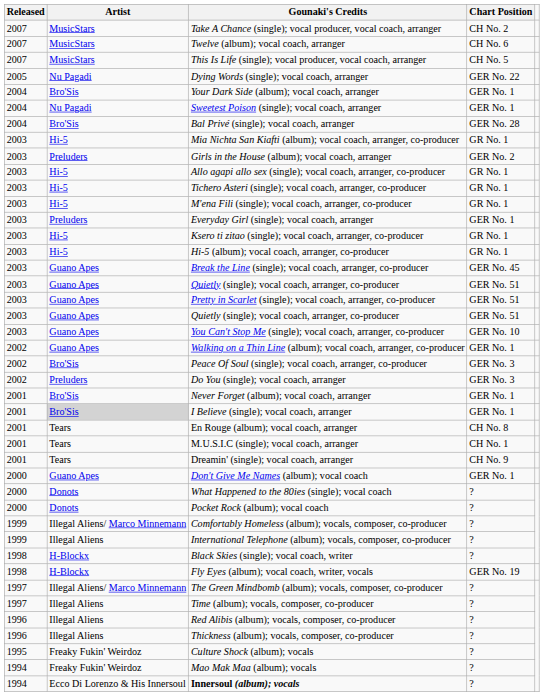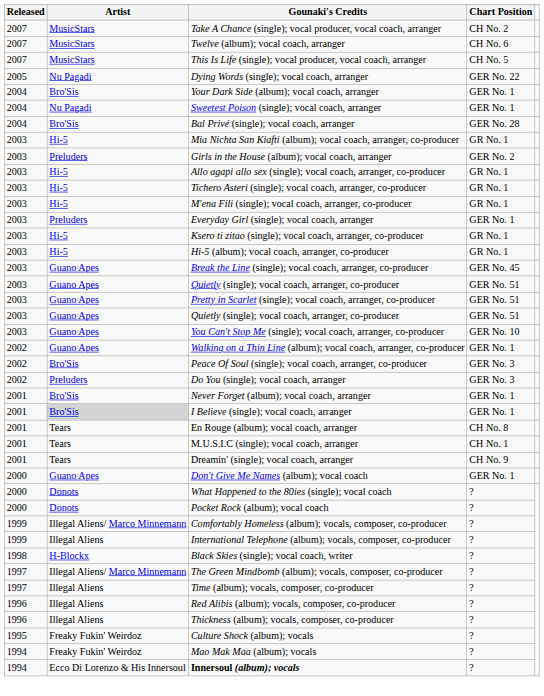 <table class="wikitable"|>
 <tr bgcolor=#dddddd>
 <th>Released</th>
 <th>Artist</th>
 <th>Gounaki's Credits</th>
 <th>Chart Position</th>
 </tr>
 <tr>
 <td>2007</td>
 <td><a href='#'>MusicStars</a></td>
 <td><em>Take A Chance</em> (single); vocal producer, vocal coach, arranger</td>
 <td>CH No. 2</td>
 <td></td>
 </tr>
 <tr>
 <td>2007</td>
 <td><a href='#'>MusicStars</a></td>
 <td><em>Twelve</em> (album); vocal coach, arranger</td>
 <td>CH No. 6</td>
 <td></td>
 </tr>
 <tr>
 <td>2007</td>
 <td><a href='#'>MusicStars</a></td>
 <td><em>This Is Life</em> (single); vocal producer, vocal coach, arranger</td>
 <td>CH No. 5</td>
 <td></td>
 </tr>
 <tr>
 <td>2005</td>
 <td><a href='#'>Nu Pagadi</a></td>
 <td><em>Dying Words </em> (single); vocal coach, arranger</td>
 <td>GER No. 22</td>
 <td></td>
 </tr>
 <tr>
 <td>2004</td>
 <td><a href='#'>Bro'Sis</a></td>
 <td><em> Your Dark Side </em> (album); vocal coach, arranger</td>
 <td>GER No. 1</td>
 <td></td>
 </tr>
 <tr>
 <td>2004</td>
 <td><a href='#'>Nu Pagadi</a></td>
 <td><em> <a href='#'>Sweetest Poison</a> </em> (single); vocal coach, arranger</td>
 <td>GER No. 1</td>
 <td></td>
 </tr>
 <tr>
 <td>2004</td>
 <td><a href='#'>Bro'Sis</a></td>
 <td><em> Bal Privé </em> (single); vocal coach, arranger</td>
 <td>GER No. 28</td>
 <td></td>
 </tr>
 <tr>
 <td>2003</td>
 <td><a href='#'>Hi-5</a></td>
 <td><em> Mia Nichta San Kiafti </em> (album); vocal coach, arranger, co-producer</td>
 <td>GR No. 1</td>
 <td></td>
 </tr>
 <tr>
 <td>2003</td>
 <td><a href='#'>Preluders</a></td>
 <td><em> Girls in the House </em> (album); vocal coach, arranger</td>
 <td>GER No. 2</td>
 <td></td>
 </tr>
 <tr>
 <td>2003</td>
 <td><a href='#'>Hi-5</a></td>
 <td><em> Allo agapi allo sex</em> (single); vocal coach, arranger, co-producer</td>
 <td>GR No. 1</td>
 <td></td>
 </tr>
 <tr>
 <td>2003</td>
 <td><a href='#'>Hi-5</a></td>
 <td><em> Tichero Asteri</em> (single); vocal coach, arranger, co-producer</td>
 <td>GR No. 1</td>
 <td></td>
 </tr>
 <tr>
 <td>2003</td>
 <td><a href='#'>Hi-5</a></td>
 <td><em> M'ena Fili</em> (single); vocal coach, arranger, co-producer</td>
 <td>GR No. 1</td>
 <td></td>
 </tr>
 <tr>
 <td>2003</td>
 <td><a href='#'>Preluders</a></td>
 <td><em> Everyday Girl </em> (single); vocal coach, arranger</td>
 <td>GER No. 1</td>
 <td></td>
 </tr>
 <tr>
 <td>2003</td>
 <td><a href='#'>Hi-5</a></td>
 <td><em> Ksero ti zitao </em> (single); vocal coach, arranger, co-producer</td>
 <td>GR No. 1</td>
 <td></td>
 </tr>
 <tr>
 <td>2003</td>
 <td><a href='#'>Hi-5</a></td>
 <td><em> Hi-5 </em> (album); vocal coach, arranger, co-producer</td>
 <td>GR No. 1</td>
 <td></td>
 </tr>
 <tr>
 <td>2003</td>
 <td><a href='#'>Guano Apes</a></td>
 <td><em> <a href='#'>Break the Line</a> </em> (single); vocal coach, arranger, co-producer</td>
 <td>GER No. 45</td>
 <td></td>
 </tr>
 <tr>
 <td>2003</td>
 <td><a href='#'>Guano Apes</a></td>
 <td><em> <a href='#'>Quietly</a> </em> (single); vocal coach, arranger, co-producer</td>
 <td>GER No. 51</td>
 <td></td>
 </tr>
 <tr>
 <td>2003</td>
 <td><a href='#'>Guano Apes</a></td>
 <td><em> <a href='#'>Pretty in Scarlet</a> </em> (single); vocal coach, arranger, co-producer</td>
 <td>GER No. 51</td>
 <td></td>
 </tr>
 <tr>
 <td>2003</td>
 <td><a href='#'>Guano Apes</a></td>
 <td><em> Quietly </em> (single); vocal coach, arranger, co-producer</td>
 <td>GER No. 51</td>
 <td></td>
 </tr>
 <tr>
 <td>2003</td>
 <td><a href='#'>Guano Apes</a></td>
 <td><em> <a href='#'>You Can't Stop Me</a> </em> (single); vocal coach, arranger, co-producer</td>
 <td>GER No. 10</td>
 <td></td>
 </tr>
 <tr>
 <td>2002</td>
 <td><a href='#'>Guano Apes</a></td>
 <td><em> <a href='#'>Walking on a Thin Line</a> </em> (album); vocal coach, arranger, co-producer</td>
 <td>GER No. 1</td>
 <td></td>
 </tr>
 <tr>
 <td>2002</td>
 <td><a href='#'>Bro'Sis</a></td>
 <td><em> Peace Of Soul </em> (single); vocal coach, arranger, co-producer</td>
 <td>GER No. 3</td>
 <td></td>
 </tr>
 <tr>
 <td>2002</td>
 <td><a href='#'>Preluders</a></td>
 <td><em> Do You </em> (single); vocal coach, arranger</td>
 <td>GER No. 3</td>
 <td></td>
 </tr>
 <tr>
 <td>2001</td>
 <td><a href='#'>Bro'Sis</a></td>
 <td><em> Never Forget </em> (album); vocal coach, arranger</td>
 <td>GER No. 1</td>
 <td></td>
 </tr>
 <tr>
 <td>2001</td>
 <td style="background: lightgrey;"><a href='#'>Bro'Sis</a></td>
 <td><em> I Believe </em> (single); vocal coach, arranger</td>
 <td>GER No. 1</td>
 <td></td>
 </tr>
 <tr>
 <td>2001</td>
 <td>Tears</td>
 <td>En Rouge (album); vocal coach, arranger</td>
 <td>CH No. 8</td>
 <td></td>
 </tr>
 <tr>
 <td>2001</td>
 <td>Tears</td>
 <td>M.U.S.I.C (single); vocal coach, arranger</td>
 <td>CH No. 1</td>
 <td></td>
 </tr>
 <tr>
 <td>2001</td>
 <td>Tears</td>
 <td>Dreamin' (single); vocal coach, arranger</td>
 <td>CH No. 9</td>
 <td></td>
 </tr>
 <tr>
 <td>2000</td>
 <td><a href='#'>Guano Apes</a></td>
 <td><em><a href='#'>Don't Give Me Names</a></em> (album); vocal coach</td>
 <td>GER No. 1</td>
 <td></td>
 </tr>
 <tr>
 <td>2000</td>
 <td><a href='#'>Donots</a></td>
 <td><em> What Happened to the 80ies </em> (single); vocal coach</td>
 <td>?</td>
 </tr>
 <tr>
 <td>2000</td>
 <td><a href='#'>Donots</a></td>
 <td><em> Pocket Rock </em> (album); vocal coach</td>
 <td>?</td>
 </tr>
 <tr>
 <td>1999</td>
 <td>Illegal Aliens/ <a href='#'>Marco Minnemann</a></td>
 <td><em>Comfortably Homeless</em> (album); vocals, composer, co-producer</td>
 <td>?</td>
 </tr>
 <tr>
 <td>1999</td>
 <td>Illegal Aliens</td>
 <td><em>International Telephone</em> (album); vocals, composer, co-producer</td>
 <td>?</td>
 </tr>
 <tr>
 <td>1998</td>
 <td><a href='#'>H-Blockx</a></td>
 <td><em>Black Skies</em> (single); vocal coach, writer</td>
 <td>?</td>
 </tr>
 <tr>
-<td>1998</td>
-<td><a href='#'>H-Blockx</a></td>
-<td><em>Fly Eyes</em> (album); vocal coach, writer, vocals</td>
-<td>GER No. 19</td>
-<td></td>
-</tr>
-<tr>
 <td>1997</td>
 <td>Illegal Aliens/ <a href='#'>Marco Minnemann</a></td>
 <td><em>The Green Mindbomb</em> (album); vocals, composer, co-producer</td>
 <td>?</td>
 </tr>
 <tr>
 <td>1997</td>
 <td>Illegal Aliens</td>
 <td><em>Time</em> (album); vocals, composer, co-producer</td>
 <td>?</td>
 </tr>
 <tr>
 <td>1996</td>
 <td>Illegal Aliens</td>
 <td><em>Red Alibis</em> (album); vocals, composer, co-producer</td>
 <td>?</td>
 </tr>
 <tr>
 <td>1996</td>
 <td>Illegal Aliens</td>
 <td><em>Thickness</em> (album); vocals, composer, co-producer</td>
 <td>?</td>
 </tr>
 <tr>
 <td>1995</td>
 <td>Freaky Fukin' Weirdoz</td>
 <td><em>Culture Shock</em> (album); vocals</td>
 <td>?</td>
 </tr>
 <tr>
 <td>1994</td>
 <td>Freaky Fukin' Weirdoz</td>
 <td><em>Mao Mak Maa</em> (album); vocals</td>
 <td>?</td>
 </tr>
 <tr>
 <td>1994</td>
 <td>Ecco Di Lorenzo & His Innersoul</td>
 <td><strong>Innersoul<em> (album); vocals</td>
 <td>?</td>
 </tr>
 </table>
